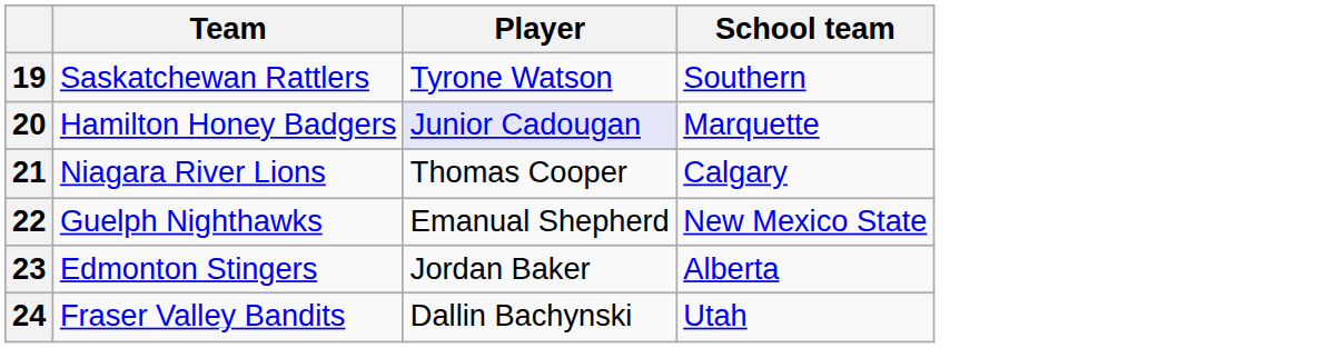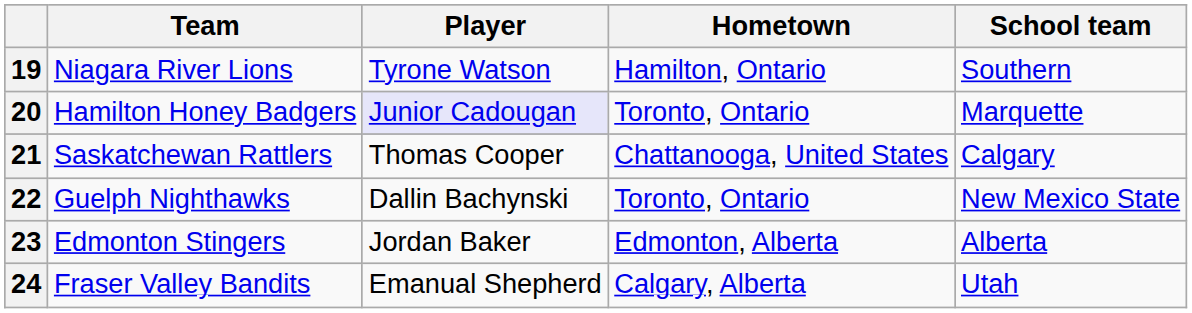 <table class="wikitable">
 <tr>
 <th></th>
 <th>Team</th>
 <th>Player</th>
+<th>Hometown</th>
 <th>School team</th>
 </tr>
 <tr>
 <th>19</th>
-<td><a href='#'>Saskatchewan Rattlers</a></td>
+<td><a href='#'>Niagara River Lions</a></td>
 <td><a href='#'>Tyrone Watson</a></td>
+<td> <a href='#'>Hamilton</a>, <a href='#'>Ontario</a></td>
 <td><a href='#'>Southern</a></td>
 </tr>
 <tr>
 <th>20</th>
 <td><a href='#'>Hamilton Honey Badgers</a></td>
 <td style="background: lavender;"><a href='#'>Junior Cadougan</a></td>
+<td> <a href='#'>Toronto</a>, <a href='#'>Ontario</a></td>
 <td><a href='#'>Marquette</a></td>
 </tr>
 <tr>
 <th>21</th>
-<td><a href='#'>Niagara River Lions</a></td>
+<td><a href='#'>Saskatchewan Rattlers</a></td>
 <td>Thomas Cooper</td>
+<td> <a href='#'>Chattanooga</a>, <a href='#'>United States</a></td>
 <td><a href='#'>Calgary</a></td>
 </tr>
 <tr>
 <th>22</th>
 <td><a href='#'>Guelph Nighthawks</a></td>
-<td>Emanual Shepherd</td>
+<td>Dallin Bachynski</td>
+<td> <a href='#'>Toronto</a>, <a href='#'>Ontario</a></td>
 <td><a href='#'>New Mexico State</a></td>
 </tr>
 <tr>
 <th>23</th>
 <td><a href='#'>Edmonton Stingers</a></td>
 <td>Jordan Baker</td>
+<td> <a href='#'>Edmonton</a>, <a href='#'>Alberta</a></td>
 <td><a href='#'>Alberta</a></td>
 </tr>
 <tr>
 <th>24</th>
 <td><a href='#'>Fraser Valley Bandits</a></td>
-<td>Dallin Bachynski</td>
+<td>Emanual Shepherd</td>
+<td> <a href='#'>Calgary</a>, <a href='#'>Alberta</a></td>
 <td><a href='#'>Utah</a></td>
 </tr>
 </table>
